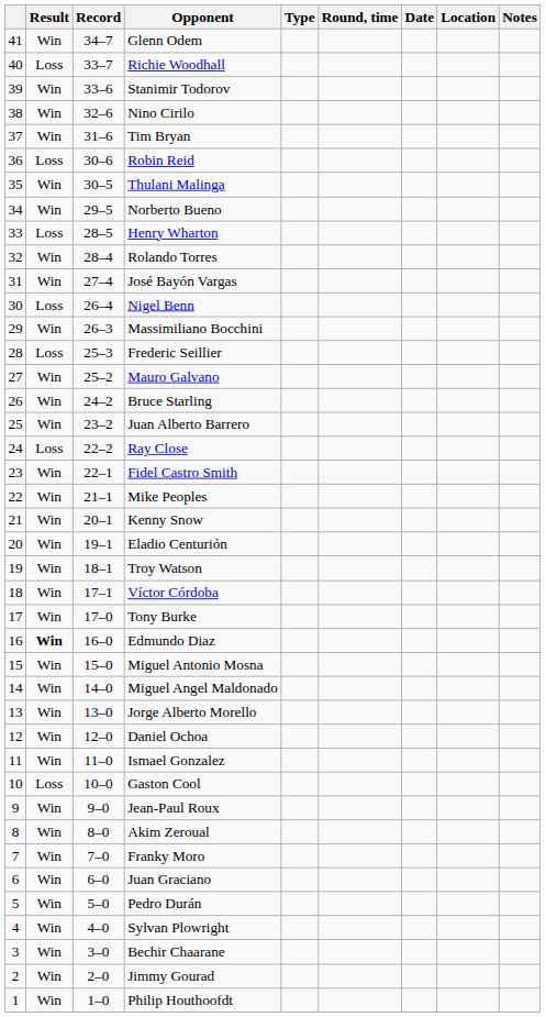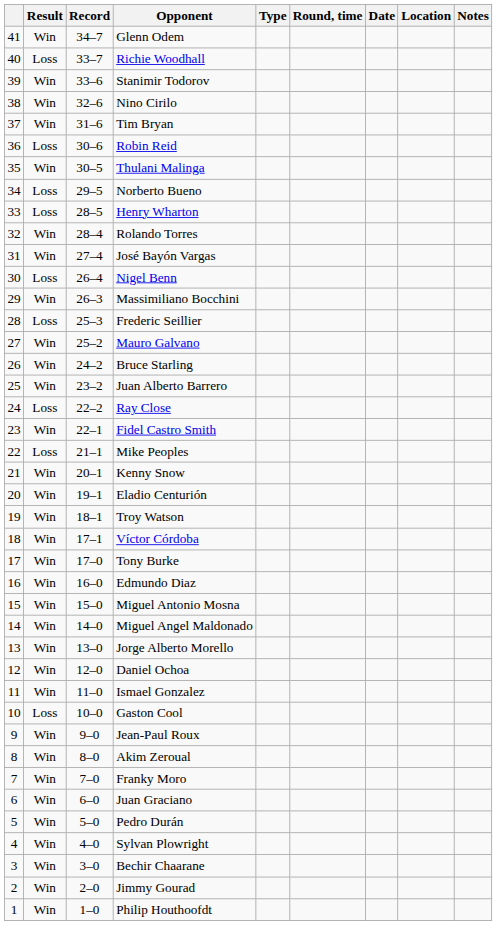 <table class="wikitable" style="text-align:center; font-size:95%">
 <tr>
 <th></th>
 <th>Result</th>
 <th>Record</th>
 <th>Opponent</th>
 <th>Type</th>
 <th>Round, time</th>
 <th>Date</th>
 <th>Location</th>
 <th>Notes</th>
 </tr>
 <tr>
 <td>41</td>
 <td>Win</td>
 <td>34–7</td>
 <td align=left> Glenn Odem</td>
 <td></td>
 <td></td>
 <td></td>
 <td align=left> </td>
 <td align=left></td>
 </tr>
 <tr>
 <td>40</td>
 <td>Loss</td>
 <td>33–7</td>
 <td align=left> <a href='#'>Richie Woodhall</a></td>
 <td></td>
 <td></td>
 <td></td>
 <td align=left> </td>
 <td align=left></td>
 </tr>
 <tr>
 <td>39</td>
 <td>Win</td>
 <td>33–6</td>
 <td align=left> Stanimir Todorov</td>
 <td></td>
 <td></td>
 <td></td>
 <td align=left> </td>
 <td align=left></td>
 </tr>
 <tr>
 <td>38</td>
 <td>Win</td>
 <td>32–6</td>
 <td align=left> Nino Cirilo</td>
 <td></td>
 <td></td>
 <td></td>
 <td align=left> </td>
 <td align=left></td>
 </tr>
 <tr>
 <td>37</td>
 <td>Win</td>
 <td>31–6</td>
 <td align=left> Tim Bryan</td>
 <td></td>
 <td></td>
 <td></td>
 <td align=left> </td>
 <td align=left></td>
 </tr>
 <tr>
 <td>36</td>
 <td>Loss</td>
 <td>30–6</td>
 <td align=left> <a href='#'>Robin Reid</a></td>
 <td></td>
 <td></td>
 <td></td>
 <td align=left> </td>
 <td align=left></td>
 </tr>
 <tr>
 <td>35</td>
 <td>Win</td>
 <td>30–5</td>
 <td align=left> <a href='#'>Thulani Malinga</a></td>
 <td></td>
 <td></td>
 <td></td>
 <td align=left> </td>
 <td align=left></td>
 </tr>
 <tr>
 <td>34</td>
-<td>Win</td>
+<td>Loss</td>
 <td>29–5</td>
 <td align=left> Norberto Bueno</td>
 <td></td>
 <td></td>
 <td></td>
 <td align=left> </td>
 <td align=left></td>
 </tr>
 <tr>
 <td>33</td>
 <td>Loss</td>
 <td>28–5</td>
 <td align=left> <a href='#'>Henry Wharton</a></td>
 <td></td>
 <td></td>
 <td></td>
 <td align=left> </td>
 <td align=left></td>
 </tr>
 <tr>
 <td>32</td>
 <td>Win</td>
 <td>28–4</td>
 <td align=left> Rolando Torres</td>
 <td></td>
 <td></td>
 <td></td>
 <td align=left> </td>
 <td align=left></td>
 </tr>
 <tr>
 <td>31</td>
 <td>Win</td>
 <td>27–4</td>
 <td align=left> José Bayón Vargas</td>
 <td></td>
 <td></td>
 <td></td>
 <td align=left> </td>
 <td align=left></td>
 </tr>
 <tr>
 <td>30</td>
 <td>Loss</td>
 <td>26–4</td>
 <td align=left> <a href='#'>Nigel Benn</a></td>
 <td></td>
 <td></td>
 <td></td>
 <td align=left> </td>
 <td align=left></td>
 </tr>
 <tr>
 <td>29</td>
 <td>Win</td>
 <td>26–3</td>
 <td align=left> Massimiliano Bocchini</td>
 <td></td>
 <td></td>
 <td></td>
 <td align=left> </td>
 <td align=left></td>
 </tr>
 <tr>
 <td>28</td>
 <td>Loss</td>
 <td>25–3</td>
 <td align=left> Frederic Seillier</td>
 <td></td>
 <td></td>
 <td></td>
 <td align=left> </td>
 <td align=left></td>
 </tr>
 <tr>
 <td>27</td>
 <td>Win</td>
 <td>25–2</td>
 <td align=left> <a href='#'>Mauro Galvano</a></td>
 <td></td>
 <td></td>
 <td></td>
 <td align=left> </td>
 <td align=left></td>
 </tr>
 <tr>
 <td>26</td>
 <td>Win</td>
 <td>24–2</td>
 <td align=left> Bruce Starling</td>
 <td></td>
 <td></td>
 <td></td>
 <td align=left> </td>
 <td align=left></td>
 </tr>
 <tr>
 <td>25</td>
 <td>Win</td>
 <td>23–2</td>
 <td align=left> Juan Alberto Barrero</td>
 <td></td>
 <td></td>
 <td></td>
 <td align=left> </td>
 <td align=left></td>
 </tr>
 <tr>
 <td>24</td>
 <td>Loss</td>
 <td>22–2</td>
 <td align=left> <a href='#'>Ray Close</a></td>
 <td></td>
 <td></td>
 <td></td>
 <td align=left> </td>
 <td align=left></td>
 </tr>
 <tr>
 <td>23</td>
 <td>Win</td>
 <td>22–1</td>
 <td align=left> <a href='#'>Fidel Castro Smith</a></td>
 <td></td>
 <td></td>
 <td></td>
 <td align=left> </td>
 <td align=left></td>
 </tr>
 <tr>
 <td>22</td>
-<td>Win</td>
+<td>Loss</td>
 <td>21–1</td>
 <td align=left> Mike Peoples</td>
 <td></td>
 <td></td>
 <td></td>
 <td align=left> </td>
 <td align=left></td>
 </tr>
 <tr>
 <td>21</td>
 <td>Win</td>
 <td>20–1</td>
 <td align=left> Kenny Snow</td>
 <td></td>
 <td></td>
 <td></td>
 <td align=left> </td>
 <td align=left></td>
 </tr>
 <tr>
 <td>20</td>
 <td>Win</td>
 <td>19–1</td>
 <td align=left> Eladio Centurión</td>
 <td></td>
 <td></td>
 <td></td>
 <td align=left> </td>
 <td align=left></td>
 </tr>
 <tr>
 <td>19</td>
 <td>Win</td>
 <td>18–1</td>
 <td align=left> Troy Watson</td>
 <td></td>
 <td></td>
 <td></td>
 <td align=left> </td>
 <td align=left></td>
 </tr>
 <tr>
 <td>18</td>
 <td>Win</td>
 <td>17–1</td>
 <td align=left> <a href='#'>Víctor Córdoba</a></td>
 <td></td>
 <td></td>
 <td></td>
 <td align=left> </td>
 <td align=left></td>
 </tr>
 <tr>
 <td>17</td>
 <td>Win</td>
 <td>17–0</td>
 <td align=left> Tony Burke</td>
 <td></td>
 <td></td>
 <td></td>
 <td align=left> </td>
 <td align=left></td>
 </tr>
 <tr>
 <td>16</td>
-<td><strong>Win</strong></td>
+<td>Win</td>
 <td>16–0</td>
 <td align=left> Edmundo Diaz</td>
 <td></td>
 <td></td>
 <td></td>
 <td align=left> </td>
 <td align=left></td>
 </tr>
 <tr>
 <td>15</td>
 <td>Win</td>
 <td>15–0</td>
 <td align=left> Miguel Antonio Mosna</td>
 <td></td>
 <td></td>
 <td></td>
 <td align=left> </td>
 <td align=left></td>
 </tr>
 <tr>
 <td>14</td>
 <td>Win</td>
 <td>14–0</td>
 <td align=left> Miguel Angel Maldonado</td>
 <td></td>
 <td></td>
 <td></td>
 <td align=left> </td>
 <td align=left></td>
 </tr>
 <tr>
 <td>13</td>
 <td>Win</td>
 <td>13–0</td>
 <td align=left> Jorge Alberto Morello</td>
 <td></td>
 <td></td>
 <td></td>
 <td align=left> </td>
 <td align=left></td>
 </tr>
 <tr>
 <td>12</td>
 <td>Win</td>
 <td>12–0</td>
 <td align=left> Daniel Ochoa</td>
 <td></td>
 <td></td>
 <td></td>
 <td align=left> </td>
 <td align=left></td>
 </tr>
 <tr>
 <td>11</td>
 <td>Win</td>
 <td>11–0</td>
 <td align=left> Ismael Gonzalez</td>
 <td></td>
 <td></td>
 <td></td>
 <td align=left> </td>
 <td align=left></td>
 </tr>
 <tr>
 <td>10</td>
 <td>Loss</td>
 <td>10–0</td>
 <td align=left> Gaston Cool</td>
 <td></td>
 <td></td>
 <td></td>
 <td align=left> </td>
 <td align=left></td>
 </tr>
 <tr>
 <td>9</td>
 <td>Win</td>
 <td>9–0</td>
 <td align=left> Jean-Paul Roux</td>
 <td></td>
 <td></td>
 <td></td>
 <td align=left> </td>
 <td align=left></td>
 </tr>
 <tr>
 <td>8</td>
 <td>Win</td>
 <td>8–0</td>
 <td align=left> Akim Zeroual</td>
 <td></td>
 <td></td>
 <td></td>
 <td align=left> </td>
 <td align=left></td>
 </tr>
 <tr>
 <td>7</td>
 <td>Win</td>
 <td>7–0</td>
 <td align=left> Franky Moro</td>
 <td></td>
 <td></td>
 <td></td>
 <td align=left> </td>
 <td align=left></td>
 </tr>
 <tr>
 <td>6</td>
 <td>Win</td>
 <td>6–0</td>
 <td align=left> Juan Graciano</td>
 <td></td>
 <td></td>
 <td></td>
 <td align=left> </td>
 <td align=left></td>
 </tr>
 <tr>
 <td>5</td>
 <td>Win</td>
 <td>5–0</td>
 <td align=left> Pedro Durán</td>
 <td></td>
 <td></td>
 <td></td>
 <td align=left> </td>
 <td align=left></td>
 </tr>
 <tr>
 <td>4</td>
 <td>Win</td>
 <td>4–0</td>
 <td align=left> Sylvan Plowright</td>
 <td></td>
 <td></td>
 <td></td>
 <td align=left> </td>
 <td align=left></td>
 </tr>
 <tr>
 <td>3</td>
 <td>Win</td>
 <td>3–0</td>
 <td align=left> Bechir Chaarane</td>
 <td></td>
 <td></td>
 <td></td>
 <td align=left> </td>
 <td align=left></td>
 </tr>
 <tr>
 <td>2</td>
 <td>Win</td>
 <td>2–0</td>
 <td align=left> Jimmy Gourad</td>
 <td></td>
 <td></td>
 <td></td>
 <td align=left> </td>
 <td align=left></td>
 </tr>
 <tr>
 <td>1</td>
 <td>Win</td>
 <td>1–0</td>
 <td align=left> Philip Houthoofdt</td>
 <td></td>
 <td></td>
 <td></td>
 <td align=left> </td>
 <td align=left></td>
 </tr>
 </table>
